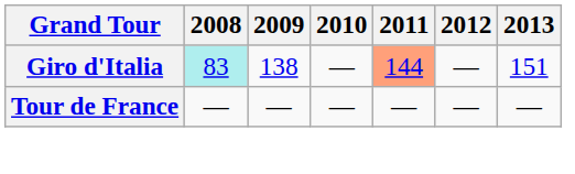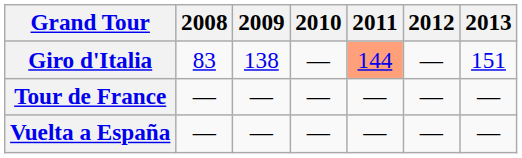 <table class="wikitable plainrowheaders">
 <tr>
 <th scope="col"><a href='#'>Grand Tour</a></th>
 <th scope="col">2008</th>
 <th scope="col">2009</th>
 <th scope="col">2010</th>
 <th scope="col">2011</th>
 <th scope="col">2012</th>
 <th scope="col">2013</th>
 </tr>
 <tr style="text-align:center;">
 <th scope="row"> <a href='#'>Giro d'Italia</a></th>
-<td style="background: paleturquoise; text-align:center;"><a href='#'>83</a></td>
+<td style="text-align:center;"><a href='#'>83</a></td>
 <td style="text-align:center;"><a href='#'>138</a></td>
 <td>—</td>
 <td style="background: lightsalmon; text-align:center;"><a href='#'>144</a></td>
 <td>—</td>
 <td style="text-align:center;"><a href='#'>151</a></td>
 </tr>
 <tr style="text-align:center;">
 <th scope="row"> <a href='#'>Tour de France</a></th>
 <td>—</td>
 <td>—</td>
 <td>—</td>
 <td>—</td>
 <td>—</td>
 <td>—</td>
 </tr>
+<tr style="text-align:center;">
+<th scope="row"> <a href='#'>Vuelta a España</a></th>
+<td>—</td>
+<td>—</td>
+<td>—</td>
+<td>—</td>
+<td>—</td>
+<td>—</td>
+</tr>
 </table>
